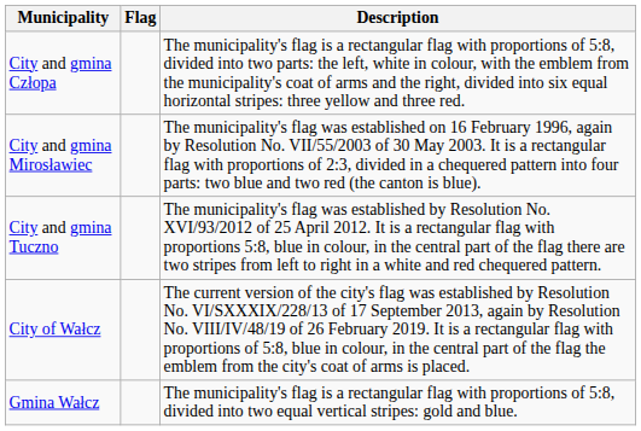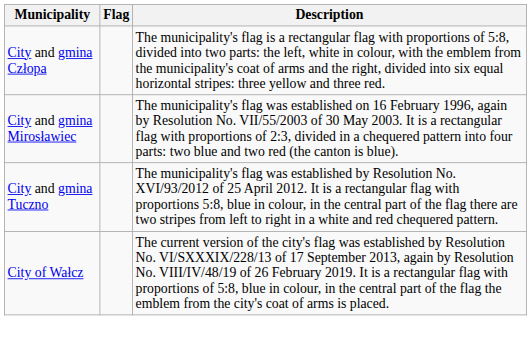 <table class="wikitable">
 <tr>
 <th>Municipality</th>
 <th>Flag</th>
 <th>Description</th>
 </tr>
 <tr>
 <td><a href='#'>City</a> and <a href='#'>gmina Człopa</a></td>
 <td></td>
 <td>The municipality's flag is a rectangular flag with proportions of 5:8, divided into two parts: the left, white in colour, with the emblem from the municipality's coat of arms and the right, divided into six equal horizontal stripes: three yellow and three red.</td>
 </tr>
 <tr>
 <td><a href='#'>City</a> and <a href='#'>gmina Mirosławiec</a></td>
 <td></td>
 <td>The municipality's flag was established on 16 February 1996, again by Resolution No. VII/55/2003 of 30 May 2003. It is a rectangular flag with proportions of 2:3, divided in a chequered pattern into four parts: two blue and two red (the canton is blue).</td>
 </tr>
 <tr>
 <td><a href='#'>City</a> and <a href='#'>gmina Tuczno</a></td>
 <td></td>
 <td>The municipality's flag was established by Resolution No. XVI/93/2012 of 25 April 2012. It is a rectangular flag with proportions 5:8, blue in colour, in the central part of the flag there are two stripes from left to right in a white and red chequered pattern.</td>
 </tr>
 <tr>
 <td><a href='#'>City of Wałcz</a></td>
 <td></td>
 <td>The current version of the city's flag was established by Resolution No. VI/SXXXIX/228/13 of 17 September 2013, again by Resolution No. VIII/IV/48/19 of 26 February 2019. It is a rectangular flag with proportions of 5:8, blue in colour, in the central part of the flag the emblem from the city's coat of arms is placed.</td>
 </tr>
-<tr>
-<td><a href='#'>Gmina Wałcz</a></td>
-<td></td>
-<td>The municipality's flag is a rectangular flag with proportions of 5:8, divided into two equal vertical stripes: gold and blue.</td>
-</tr>
 </table>
